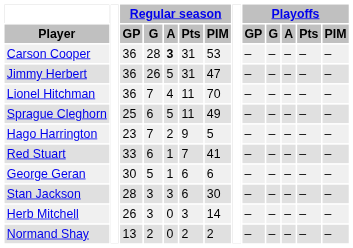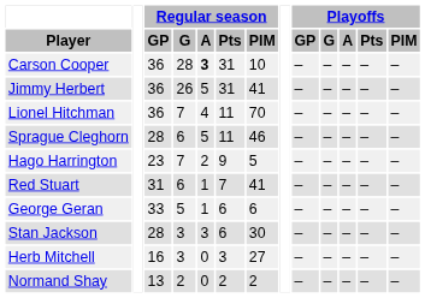 <table BORDER="0" CELLPADDING="3" CELLSPACING="2" ID="Table1">
 <tr ALIGN="center" bgcolor="#c0c0c0">
 <th ALIGN="center" colspan="1" bgcolor="#ffffff"> </th>
 <th ALIGN="center" rowspan="99" bgcolor="#ffffff"> </th>
 <th ALIGN="center" colspan="5"><a href='#'>Regular season</a></th>
 <th ALIGN="center" rowspan="99" bgcolor="#ffffff"> </th>
 <th ALIGN="center" colspan="5"><a href='#'>Playoffs</a></th>
 </tr>
 <tr ALIGN="center" bgcolor="#c0c0c0">
 <th ALIGN="center">Player</th>
 <th ALIGN="center">GP</th>
 <th ALIGN="center">G</th>
 <th ALIGN="center">A</th>
 <th ALIGN="center">Pts</th>
 <th ALIGN="center">PIM</th>
 <th ALIGN="center">GP</th>
 <th ALIGN="center">G</th>
 <th ALIGN="center">A</th>
 <th ALIGN="center">Pts</th>
 <th ALIGN="center">PIM</th>
 </tr>
 <tr bgcolor="#f0f0f0">
 <td><a href='#'>Carson Cooper</a></td>
 <td>36</td>
 <td>28</td>
 <td><strong>3</strong></td>
 <td>31</td>
-<td>53</td>
+<td>10</td>
 <td>–</td>
 <td>–</td>
 <td>–</td>
 <td>–</td>
 <td>–</td>
 </tr>
 <tr bgcolor="#e0e0e0">
 <td><a href='#'>Jimmy Herbert</a></td>
 <td>36</td>
 <td>26</td>
 <td>5</td>
 <td>31</td>
-<td>47</td>
+<td>41</td>
 <td>–</td>
 <td>–</td>
 <td>–</td>
 <td>–</td>
 <td>–</td>
 </tr>
 <tr bgcolor="#f0f0f0">
 <td><a href='#'>Lionel Hitchman</a></td>
 <td>36</td>
 <td>7</td>
 <td>4</td>
 <td>11</td>
 <td>70</td>
 <td>–</td>
 <td>–</td>
 <td>–</td>
 <td>–</td>
 <td>–</td>
 </tr>
 <tr bgcolor="#e0e0e0">
 <td><a href='#'>Sprague Cleghorn</a></td>
-<td>25</td>
+<td>28</td>
 <td>6</td>
 <td>5</td>
 <td>11</td>
-<td>49</td>
+<td>46</td>
 <td>–</td>
 <td>–</td>
 <td>–</td>
 <td>–</td>
 <td>–</td>
 </tr>
 <tr bgcolor="#f0f0f0">
 <td><a href='#'>Hago Harrington</a></td>
 <td>23</td>
 <td>7</td>
 <td>2</td>
 <td>9</td>
 <td>5</td>
 <td>–</td>
 <td>–</td>
 <td>–</td>
 <td>–</td>
 <td>–</td>
 </tr>
 <tr bgcolor="#e0e0e0">
 <td><a href='#'>Red Stuart</a></td>
-<td>33</td>
+<td>31</td>
 <td>6</td>
 <td>1</td>
 <td>7</td>
 <td>41</td>
 <td>–</td>
 <td>–</td>
 <td>–</td>
 <td>–</td>
 <td>–</td>
 </tr>
 <tr bgcolor="#f0f0f0">
 <td><a href='#'>George Geran</a></td>
-<td>30</td>
+<td>33</td>
 <td>5</td>
 <td>1</td>
 <td>6</td>
 <td>6</td>
 <td>–</td>
 <td>–</td>
 <td>–</td>
 <td>–</td>
 <td>–</td>
 </tr>
 <tr bgcolor="#e0e0e0">
 <td><a href='#'>Stan Jackson</a></td>
 <td>28</td>
 <td>3</td>
 <td>3</td>
 <td>6</td>
 <td>30</td>
 <td>–</td>
 <td>–</td>
 <td>–</td>
 <td>–</td>
 <td>–</td>
 </tr>
 <tr bgcolor="#f0f0f0">
 <td><a href='#'>Herb Mitchell</a></td>
-<td>26</td>
+<td>16</td>
 <td>3</td>
 <td>0</td>
 <td>3</td>
-<td>14</td>
+<td>27</td>
 <td>–</td>
 <td>–</td>
 <td>–</td>
 <td>–</td>
 <td>–</td>
 </tr>
 <tr bgcolor="#e0e0e0">
 <td><a href='#'>Normand Shay</a></td>
 <td>13</td>
 <td>2</td>
 <td>0</td>
 <td>2</td>
 <td>2</td>
 <td>–</td>
 <td>–</td>
 <td>–</td>
 <td>–</td>
 <td>–</td>
 </tr>
 </table>
